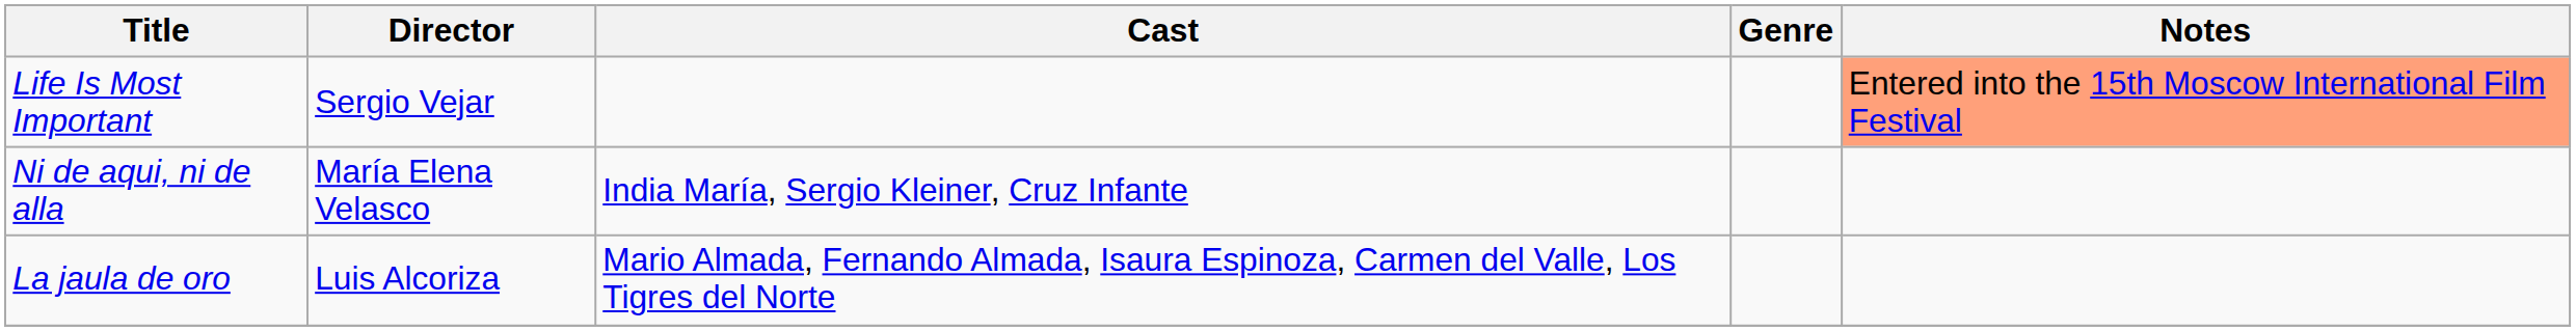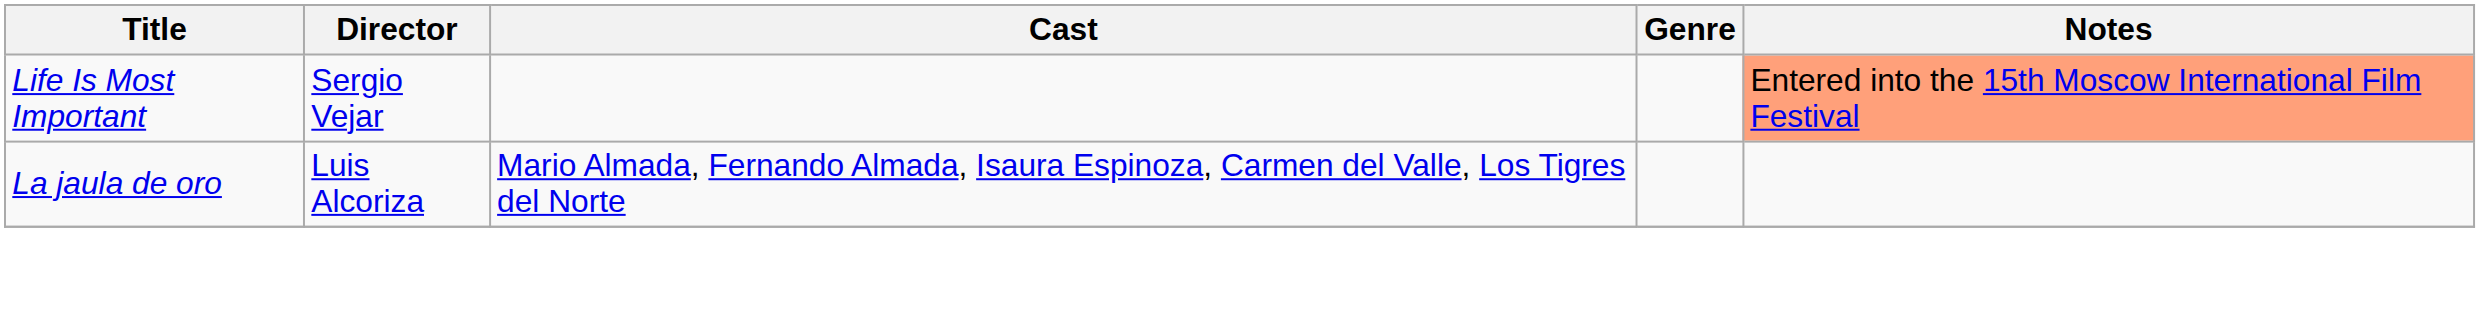 <table class="wikitable">
 <tr>
 <th>Title</th>
 <th>Director</th>
 <th>Cast</th>
 <th>Genre</th>
 <th>Notes</th>
 </tr>
 <tr>
 <td><em><a href='#'>Life Is Most Important</a></em></td>
 <td><a href='#'>Sergio Vejar</a></td>
 <td></td>
 <td></td>
 <td style="background: lightsalmon;">Entered into the <a href='#'>15th Moscow International Film Festival</a></td>
 </tr>
 <tr>
-<td><em><a href='#'>Ni de aqui, ni de alla</a></em></td>
-<td><a href='#'>María Elena Velasco</a></td>
-<td><a href='#'>India María</a>, <a href='#'>Sergio Kleiner</a>, <a href='#'>Cruz Infante</a></td>
-<td></td>
-<td></td>
-</tr>
-<tr>
 <td><em><a href='#'>La jaula de oro</a></em></td>
 <td><a href='#'>Luis Alcoriza</a></td>
 <td><a href='#'>Mario Almada</a>, <a href='#'>Fernando Almada</a>, <a href='#'>Isaura Espinoza</a>, <a href='#'>Carmen del Valle</a>, <a href='#'>Los Tigres del Norte</a></td>
 <td></td>
 <td></td>
 </tr>
 <tr>
 </tr>
 </table>
